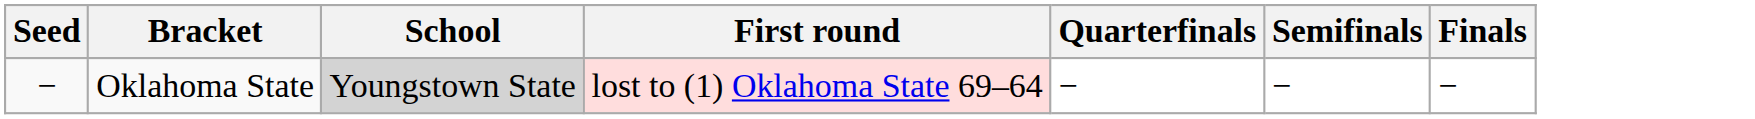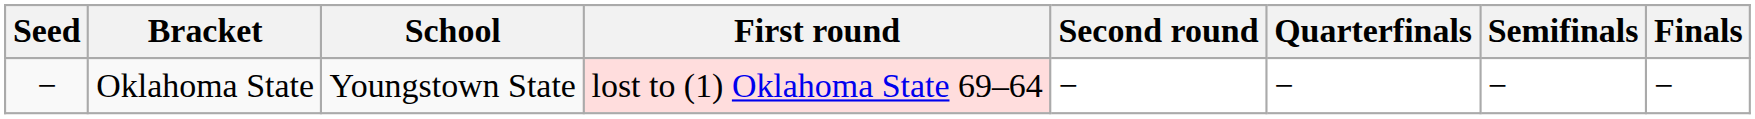 <table class="sortable wikitable" style="white-space:nowrap; font-size:100%;">
 <tr>
 <th>Seed</th>
 <th>Bracket</th>
 <th>School</th>
 <th>First round</th>
+<th>Second round</th>
 <th>Quarterfinals</th>
 <th>Semifinals</th>
 <th>Finals</th>
 </tr>
 <tr>
 <td align=center>−</td>
 <td align=center>Oklahoma State</td>
-<td style="background: lightgrey;">Youngstown State</td>
+<td>Youngstown State</td>
 <td style="background:#ffdddd;">lost to (1) <a href='#'>Oklahoma State</a> 69–64</td>
+<td style="background:#fff;">−</td>
 <td style="background:#fff;">−</td>
 <td style="background:#fff;">−</td>
 <td style="background:#fff;">−</td>
 </tr>
 </table>
